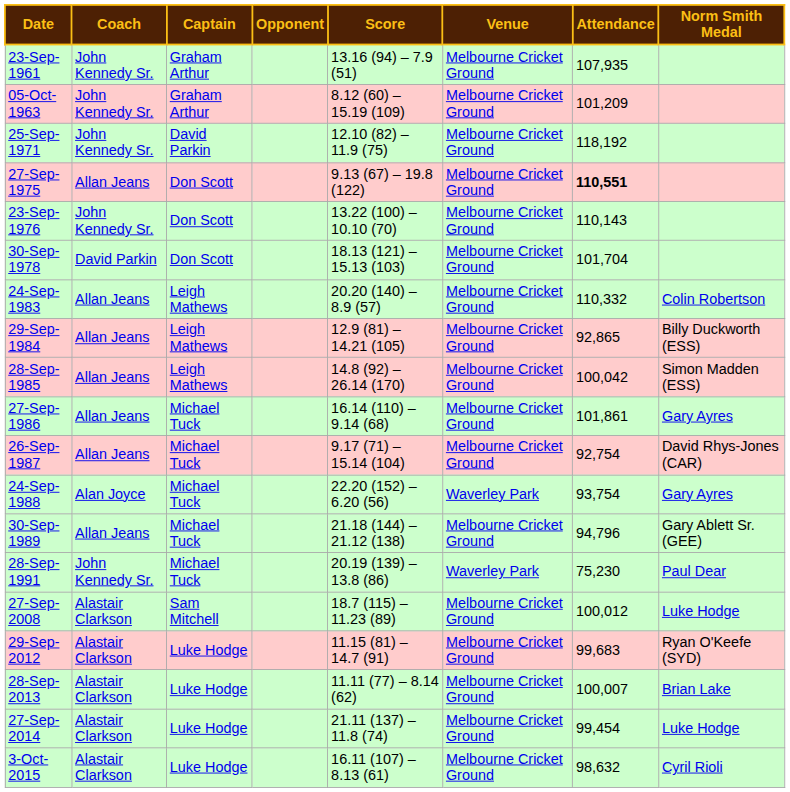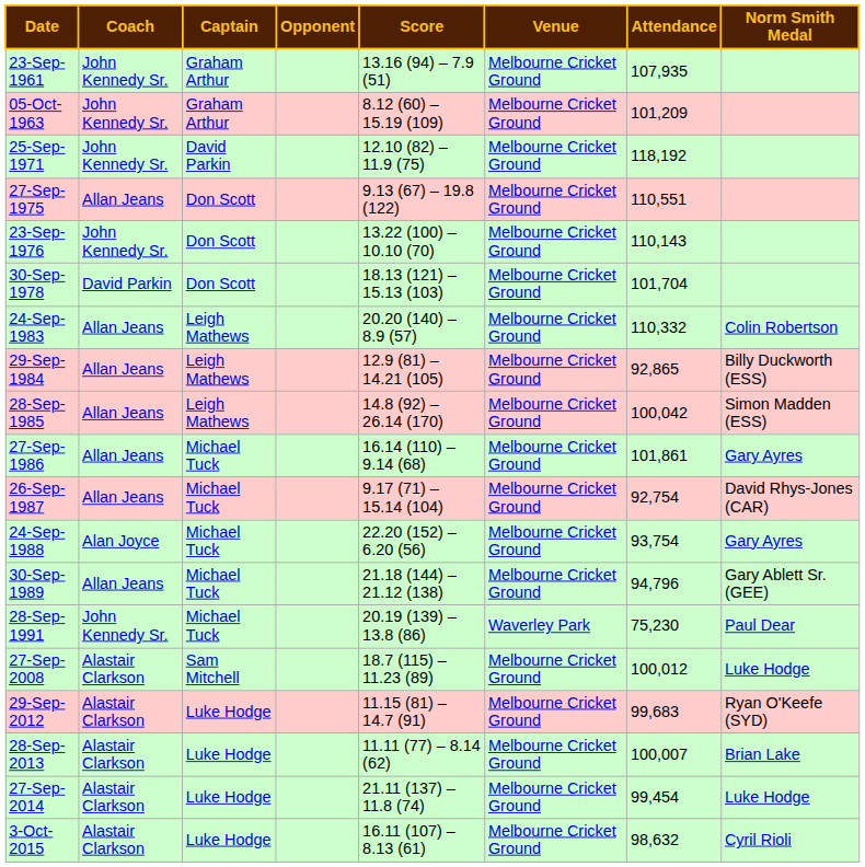 <table class="wikitable">
 <tr>
 <th style="background:#4D2004; color:#FBBF15; border:solid #FBBF15 2px">Date</th>
 <th style="background:#4D2004; color:#FBBF15; border:solid #FBBF15 2px">Coach</th>
 <th style="background:#4D2004; color:#FBBF15; border:solid #FBBF15 2px">Captain</th>
 <th style="background:#4D2004; color:#FBBF15; border:solid #FBBF15 2px">Opponent</th>
 <th style="background:#4D2004; color:#FBBF15; border:solid #FBBF15 2px">Score</th>
 <th style="background:#4D2004; color:#FBBF15; border:solid #FBBF15 2px">Venue</th>
 <th style="background:#4D2004; color:#FBBF15; border:solid #FBBF15 2px">Attendance</th>
 <th style="background:#4D2004; color:#FBBF15; border:solid #FBBF15 2px">Norm Smith Medal</th>
 </tr>
 <tr style="background:#cfc">
 <td><a href='#'>23-Sep-1961</a></td>
 <td><a href='#'>John Kennedy Sr.</a></td>
 <td><a href='#'>Graham Arthur</a></td>
 <td></td>
 <td>13.16 (94) – 7.9 (51)</td>
 <td><a href='#'>Melbourne Cricket Ground</a></td>
 <td>107,935</td>
 <td></td>
 </tr>
 <tr style="background:#fcc">
 <td><a href='#'>05-Oct-1963</a></td>
 <td><a href='#'>John Kennedy Sr.</a></td>
 <td><a href='#'>Graham Arthur</a></td>
 <td></td>
 <td>8.12 (60) – 15.19 (109)</td>
 <td><a href='#'>Melbourne Cricket Ground</a></td>
 <td>101,209</td>
 <td></td>
 </tr>
 <tr style="background:#cfc">
 <td><a href='#'>25-Sep-1971</a></td>
 <td><a href='#'>John Kennedy Sr.</a></td>
 <td><a href='#'>David Parkin</a></td>
 <td></td>
 <td>12.10 (82) – 11.9 (75)</td>
 <td><a href='#'>Melbourne Cricket Ground</a></td>
 <td>118,192</td>
 <td></td>
 </tr>
 <tr style="background:#fcc">
 <td><a href='#'>27-Sep-1975</a></td>
 <td><a href='#'>Allan Jeans</a></td>
 <td><a href='#'>Don Scott</a></td>
 <td></td>
 <td>9.13 (67) – 19.8 (122)</td>
 <td><a href='#'>Melbourne Cricket Ground</a></td>
-<td><strong>110,551</strong></td>
+<td>110,551</td>
 <td></td>
 </tr>
 <tr style="background:#cfc">
 <td><a href='#'>23-Sep-1976</a></td>
 <td><a href='#'>John Kennedy Sr.</a></td>
 <td><a href='#'>Don Scott</a></td>
 <td></td>
 <td>13.22 (100) – 10.10 (70)</td>
 <td><a href='#'>Melbourne Cricket Ground</a></td>
 <td>110,143</td>
 <td></td>
 </tr>
 <tr style="background:#cfc">
 <td><a href='#'>30-Sep-1978</a></td>
 <td><a href='#'>David Parkin</a></td>
 <td><a href='#'>Don Scott</a></td>
 <td></td>
 <td>18.13 (121) – 15.13 (103)</td>
 <td><a href='#'>Melbourne Cricket Ground</a></td>
 <td>101,704</td>
 <td></td>
 </tr>
 <tr style="background:#cfc">
 <td><a href='#'>24-Sep-1983</a></td>
 <td><a href='#'>Allan Jeans</a></td>
 <td><a href='#'>Leigh Mathews</a></td>
 <td></td>
 <td>20.20 (140) – 8.9 (57)</td>
 <td><a href='#'>Melbourne Cricket Ground</a></td>
 <td>110,332</td>
 <td><a href='#'>Colin Robertson</a></td>
 </tr>
 <tr style="background:#fcc">
 <td><a href='#'>29-Sep-1984</a></td>
 <td><a href='#'>Allan Jeans</a></td>
 <td><a href='#'>Leigh Mathews</a></td>
 <td></td>
 <td>12.9 (81) – 14.21 (105)</td>
 <td><a href='#'>Melbourne Cricket Ground</a></td>
 <td>92,865</td>
 <td>Billy Duckworth (ESS)</td>
 </tr>
 <tr style="background:#fcc">
 <td><a href='#'>28-Sep-1985</a></td>
 <td><a href='#'>Allan Jeans</a></td>
 <td><a href='#'>Leigh Mathews</a></td>
 <td></td>
 <td>14.8 (92) – 26.14 (170)</td>
 <td><a href='#'>Melbourne Cricket Ground</a></td>
 <td>100,042</td>
 <td>Simon Madden (ESS)</td>
 </tr>
 <tr style="background:#cfc">
 <td><a href='#'>27-Sep-1986</a></td>
 <td><a href='#'>Allan Jeans</a></td>
 <td><a href='#'>Michael Tuck</a></td>
 <td></td>
 <td>16.14 (110) – 9.14 (68)</td>
 <td><a href='#'>Melbourne Cricket Ground</a></td>
 <td>101,861</td>
 <td><a href='#'>Gary Ayres</a></td>
 </tr>
 <tr style="background:#fcc">
 <td><a href='#'>26-Sep-1987</a></td>
 <td><a href='#'>Allan Jeans</a></td>
 <td><a href='#'>Michael Tuck</a></td>
 <td></td>
 <td>9.17 (71) – 15.14 (104)</td>
 <td><a href='#'>Melbourne Cricket Ground</a></td>
 <td>92,754</td>
 <td>David Rhys-Jones (CAR)</td>
 </tr>
 <tr style="background:#cfc">
 <td><a href='#'>24-Sep-1988</a></td>
 <td><a href='#'>Alan Joyce</a></td>
 <td><a href='#'>Michael Tuck</a></td>
 <td></td>
 <td>22.20 (152) – 6.20 (56)</td>
-<td><a href='#'>Waverley Park</a></td>
+<td><a href='#'>Melbourne Cricket Ground</a></td>
 <td>93,754</td>
 <td><a href='#'>Gary Ayres</a></td>
 </tr>
 <tr style="background:#cfc">
 <td><a href='#'>30-Sep-1989</a></td>
 <td><a href='#'>Allan Jeans</a></td>
 <td><a href='#'>Michael Tuck</a></td>
 <td></td>
 <td>21.18 (144) – 21.12 (138)</td>
 <td><a href='#'>Melbourne Cricket Ground</a></td>
 <td>94,796</td>
 <td>Gary Ablett Sr. (GEE)</td>
 </tr>
 <tr style="background:#cfc">
 <td><a href='#'>28-Sep-1991</a></td>
 <td><a href='#'>John Kennedy Sr.</a></td>
 <td><a href='#'>Michael Tuck</a></td>
 <td></td>
 <td>20.19 (139) – 13.8 (86)</td>
 <td><a href='#'>Waverley Park</a></td>
 <td>75,230</td>
 <td><a href='#'>Paul Dear</a></td>
 </tr>
 <tr style="background:#cfc">
 <td><a href='#'>27-Sep-2008</a></td>
 <td><a href='#'>Alastair Clarkson</a></td>
 <td><a href='#'>Sam Mitchell</a></td>
 <td></td>
 <td>18.7 (115) – 11.23 (89)</td>
 <td><a href='#'>Melbourne Cricket Ground</a></td>
 <td>100,012</td>
 <td><a href='#'>Luke Hodge</a></td>
 </tr>
 <tr style="background:#fcc">
 <td><a href='#'>29-Sep-2012</a></td>
 <td><a href='#'>Alastair Clarkson</a></td>
 <td><a href='#'>Luke Hodge</a></td>
 <td></td>
 <td>11.15 (81) – 14.7 (91)</td>
 <td><a href='#'>Melbourne Cricket Ground</a></td>
 <td>99,683</td>
 <td>Ryan O'Keefe (SYD)</td>
 </tr>
 <tr style="background:#cfc">
 <td><a href='#'>28-Sep-2013</a></td>
 <td><a href='#'>Alastair Clarkson</a></td>
 <td><a href='#'>Luke Hodge</a></td>
 <td></td>
 <td>11.11 (77) – 8.14 (62)</td>
 <td><a href='#'>Melbourne Cricket Ground</a></td>
 <td>100,007</td>
 <td><a href='#'>Brian Lake</a></td>
 </tr>
 <tr style="background:#cfc">
 <td><a href='#'>27-Sep-2014</a></td>
 <td><a href='#'>Alastair Clarkson</a></td>
 <td><a href='#'>Luke Hodge</a></td>
 <td></td>
 <td>21.11 (137) – 11.8 (74)</td>
 <td><a href='#'>Melbourne Cricket Ground</a></td>
 <td>99,454</td>
 <td><a href='#'>Luke Hodge</a></td>
 </tr>
 <tr style="background:#cfc">
 <td><a href='#'>3-Oct-2015</a></td>
 <td><a href='#'>Alastair Clarkson</a></td>
 <td><a href='#'>Luke Hodge</a></td>
 <td></td>
 <td>16.11 (107) – 8.13 (61)</td>
 <td><a href='#'>Melbourne Cricket Ground</a></td>
 <td>98,632</td>
 <td><a href='#'>Cyril Rioli</a></td>
 </tr>
 </table>
